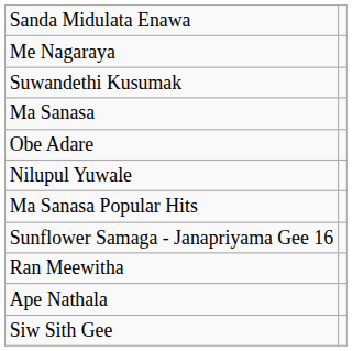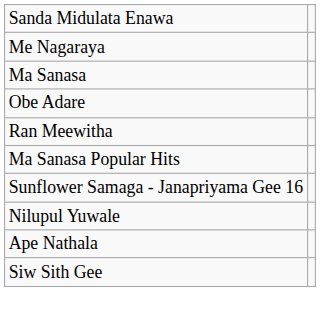 <table class="wikitable">
 <tr>
 <td>Sanda Midulata Enawa</td>
 <td></td>
 </tr>
 <tr>
 <td>Me Nagaraya</td>
-<td></td>
-</tr>
-<tr>
-<td>Suwandethi Kusumak</td>
 <td></td>
 </tr>
 <tr>
 <td>Ma Sanasa</td>
 <td></td>
 </tr>
 <tr>
 <td>Obe Adare</td>
 <td></td>
 </tr>
 <tr>
-<td>Nilupul Yuwale</td>
+<td>Ran Meewitha</td>
 <td></td>
 </tr>
 <tr>
 <td>Ma Sanasa Popular Hits</td>
 <td></td>
 </tr>
 <tr>
 <td>Sunflower Samaga - Janapriyama Gee 16</td>
 <td></td>
 </tr>
 <tr>
-<td>Ran Meewitha</td>
+<td>Nilupul Yuwale</td>
 <td></td>
 </tr>
 <tr>
 <td>Ape Nathala</td>
 <td></td>
 </tr>
 <tr>
 <td>Siw Sith Gee</td>
 <td></td>
 </tr>
 </table>
